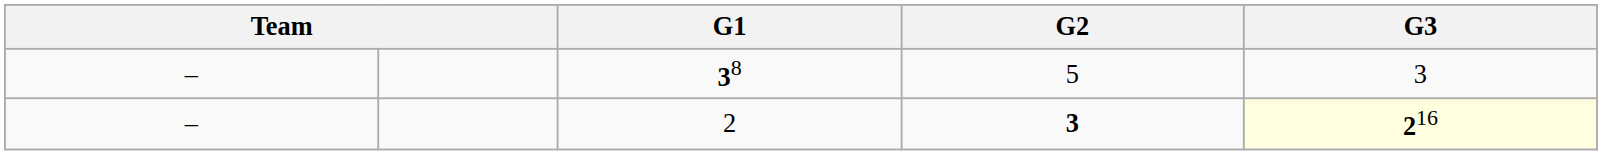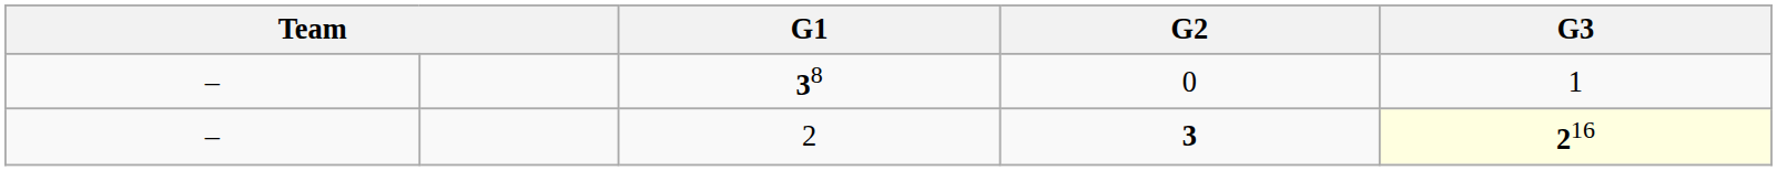 <table class="wikitable" style="font-size:90%; width: 55%; text-align: center">
 <tr>
 <th colspan=2>Team</th>
 <th>G1</th>
 <th>G2</th>
 <th>G3</th>
 </tr>
 <tr>
 <td>–</td>
 <td></td>
 <td><strong>3</strong><sup>8</sup></td>
-<td>5</td>
-<td>3</td>
+<td>0</td>
+<td>1</td>
 </tr>
 <tr>
 <td>–</td>
 <td><strong></strong></td>
 <td>2</td>
 <td><strong>3</strong></td>
 <td style="background: lightyellow;"><strong>2</strong><sup>16</sup></td>
 </tr>
 </table>
